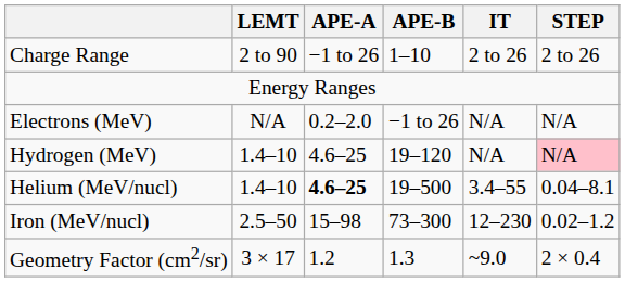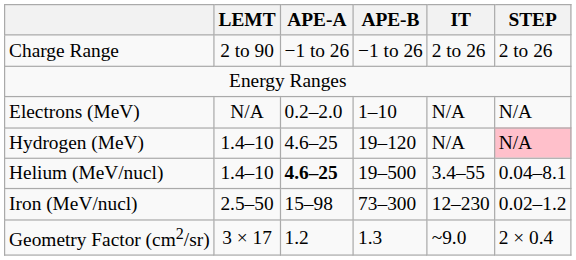 <table class="wikitable">
 <tr style="background:#efefef;">
 <th></th>
 <th>LEMT</th>
 <th>APE-A</th>
 <th>APE-B</th>
 <th>IT</th>
 <th>STEP</th>
 </tr>
 <tr>
 <td scope="row">Charge Range</td>
 <td align="center">2 to 90</td>
 <td>−1 to 26</td>
-<td>1–10</td>
+<td>−1 to 26</td>
 <td>2 to 26</td>
 <td>2 to 26</td>
 </tr>
 <tr>
 <td scope="row" colspan="6" align="center">Energy Ranges</td>
 </tr>
 <tr>
 <td scope="row">Electrons (MeV)</td>
 <td align="center">N/A</td>
 <td>0.2–2.0</td>
-<td>−1 to 26</td>
+<td>1–10</td>
 <td>N/A</td>
 <td>N/A</td>
 </tr>
 <tr>
 <td scope="row">Hydrogen (MeV)</td>
 <td align="center">1.4–10</td>
 <td>4.6–25</td>
 <td>19–120</td>
 <td>N/A</td>
 <td style="background: pink;">N/A</td>
 </tr>
 <tr>
 <td scope="row">Helium (MeV/nucl)</td>
 <td align="center">1.4–10</td>
 <td><strong>4.6–25</strong></td>
 <td>19–500</td>
 <td>3.4–55</td>
 <td>0.04–8.1</td>
 </tr>
 <tr>
 <td scope="row">Iron (MeV/nucl)</td>
 <td align="center">2.5–50</td>
 <td>15–98</td>
 <td>73–300</td>
 <td>12–230</td>
 <td>0.02–1.2</td>
 </tr>
 <tr>
 <td scope="row">Geometry Factor (cm<sup>2</sup>/sr)</td>
 <td align="center">3 × 17</td>
 <td>1.2</td>
 <td>1.3</td>
 <td>~9.0</td>
 <td>2 × 0.4</td>
 </tr>
 </table>
